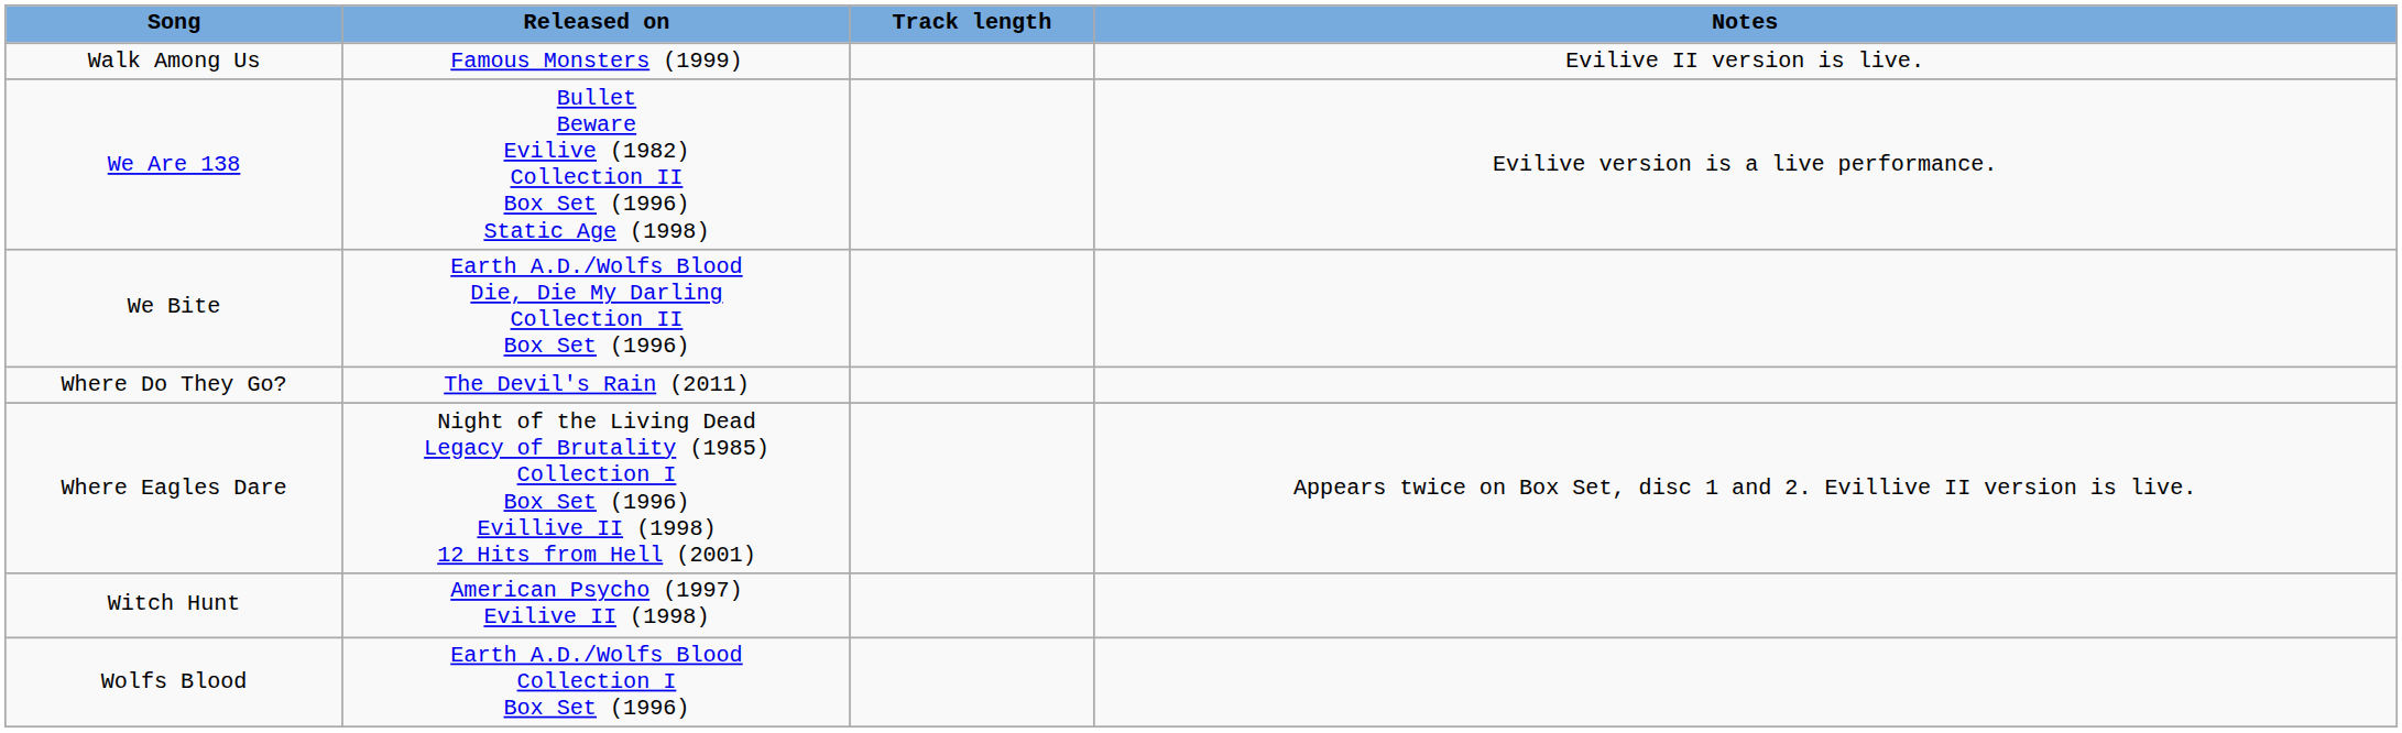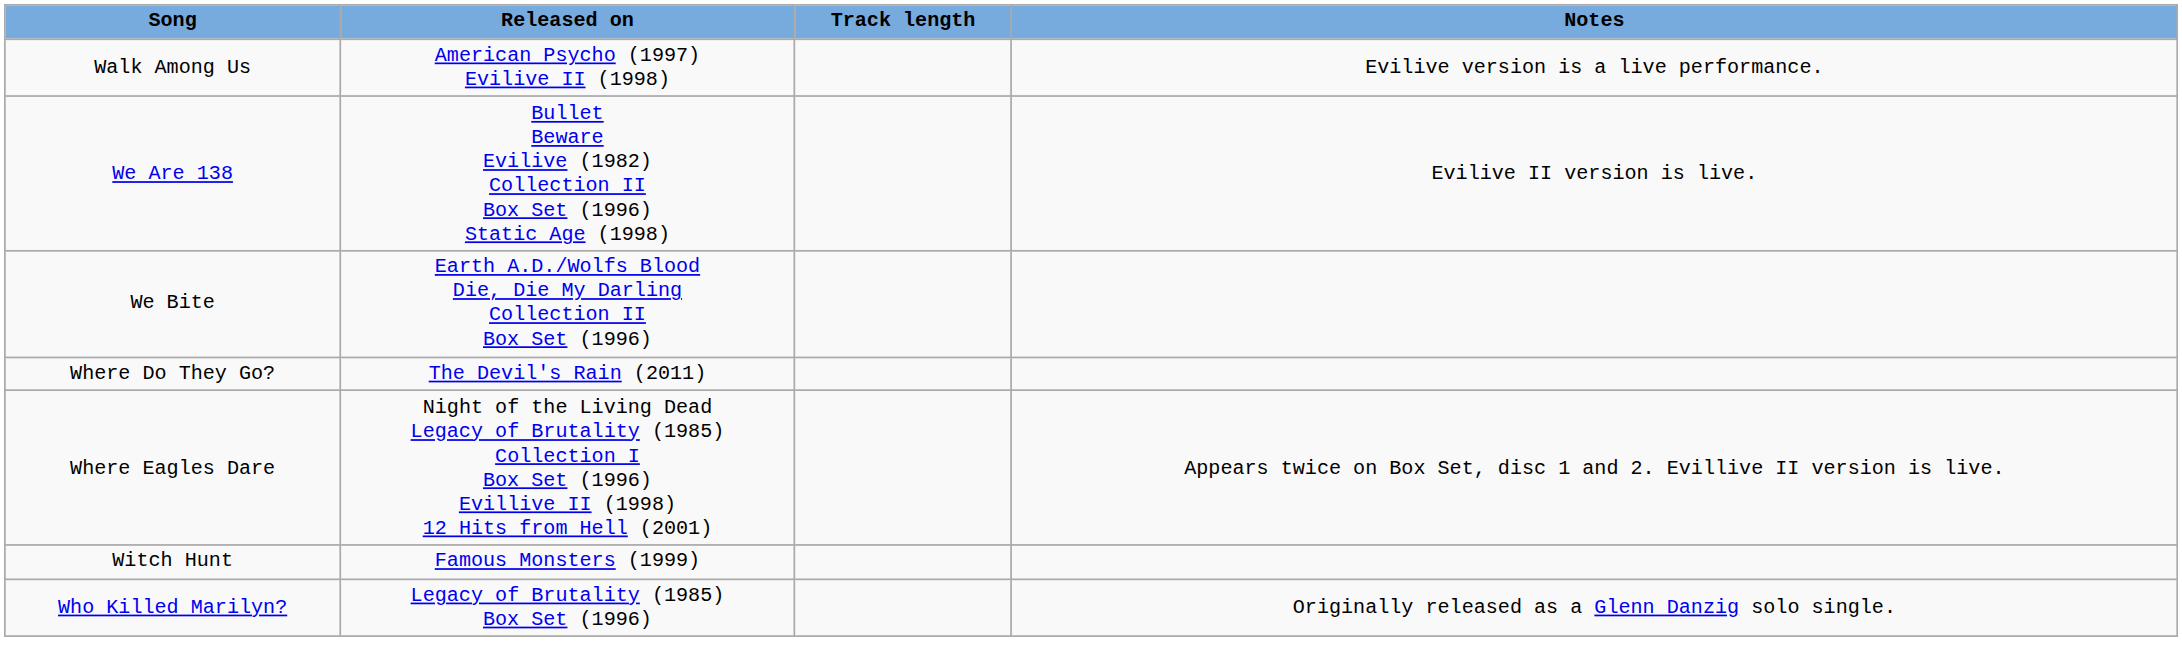 <table class="wikitable" style="margin:0.5em auto; clear:both; font-size:.9em; text-align:center; width:100%">
 <tr>
 <th style="background: #7ad;">Song</th>
 <th style="background: #7ad;">Released on</th>
 <th style="background: #7ad;">Track length</th>
 <th style="background: #7ad;">Notes</th>
 </tr>
 <tr>
 <td>Walk Among Us</td>
-<td><a href='#'>Famous Monsters</a> (1999)</td>
+<td><a href='#'>American Psycho</a> (1997)<br><a href='#'>Evilive II</a> (1998)</td>
 <td></td>
-<td>Evilive II version is live.</td>
+<td>Evilive version is a live performance.</td>
 </tr>
 <tr>
 <td><a href='#'>We Are 138</a></td>
 <td><a href='#'>Bullet</a><br><a href='#'>Beware</a><br><a href='#'>Evilive</a> (1982)<br><a href='#'>Collection II</a><br><a href='#'>Box Set</a> (1996)<br><a href='#'>Static Age</a> (1998)</td>
 <td></td>
-<td>Evilive version is a live performance.</td>
+<td>Evilive II version is live.</td>
 </tr>
 <tr>
 <td>We Bite</td>
 <td><a href='#'>Earth A.D./Wolfs Blood</a><br><a href='#'>Die, Die My Darling</a><br><a href='#'>Collection II</a><br><a href='#'>Box Set</a> (1996)</td>
 <td></td>
 <td></td>
 </tr>
 <tr>
 <td>Where Do They Go?</td>
 <td><a href='#'>The Devil's Rain</a> (2011)</td>
 <td></td>
 <td></td>
 </tr>
 <tr>
 <td>Where Eagles Dare</td>
 <td>Night of the Living Dead<br><a href='#'>Legacy of Brutality</a> (1985)<br><a href='#'>Collection I</a><br><a href='#'>Box Set</a> (1996)<br><a href='#'>Evillive II</a> (1998)<br><a href='#'>12 Hits from Hell</a> (2001)</td>
 <td></td>
 <td>Appears twice on Box Set, disc 1 and 2. Evillive II version is live.</td>
 </tr>
 <tr>
 <td>Witch Hunt</td>
-<td><a href='#'>American Psycho</a> (1997)<br><a href='#'>Evilive II</a> (1998)</td>
+<td><a href='#'>Famous Monsters</a> (1999)</td>
 <td></td>
 <td></td>
 </tr>
 <tr>
-<td>Wolfs Blood</td>
-<td><a href='#'>Earth A.D./Wolfs Blood</a><br><a href='#'>Collection I</a><br><a href='#'>Box Set</a> (1996)</td>
+<td><a href='#'>Who Killed Marilyn?</a></td>
+<td><a href='#'>Legacy of Brutality</a> (1985)<br><a href='#'>Box Set</a> (1996)</td>
 <td></td>
-<td></td>
+<td>Originally released as a <a href='#'>Glenn Danzig</a> solo single.</td>
 </tr>
 </table>
